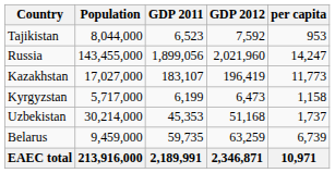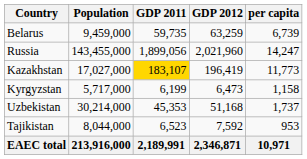 <table class="wikitable" style="text-align:right">
 <tr>
 <th>Country</th>
 <th>Population</th>
 <th>GDP 2011</th>
 <th>GDP 2012</th>
 <th>per capita</th>
 </tr>
 <tr>
-<td align="left">Tajikistan</td>
-<td>8,044,000</td>
-<td>6,523</td>
-<td>7,592</td>
-<td>953</td>
+<td align="left">Belarus</td>
+<td>9,459,000</td>
+<td>59,735</td>
+<td>63,259</td>
+<td>6,739</td>
 </tr>
 <tr>
 <td align="left">Russia</td>
 <td>143,455,000</td>
 <td>1,899,056</td>
 <td>2,021,960</td>
 <td>14,247</td>
 </tr>
 <tr>
 <td align="left">Kazakhstan</td>
 <td>17,027,000</td>
-<td>183,107</td>
+<td style="background: gold;">183,107</td>
 <td>196,419</td>
 <td>11,773</td>
 </tr>
 <tr>
 <td align="left">Kyrgyzstan</td>
 <td>5,717,000</td>
 <td>6,199</td>
 <td>6,473</td>
 <td>1,158</td>
 </tr>
 <tr>
 <td align="left">Uzbekistan</td>
 <td>30,214,000</td>
 <td>45,353</td>
 <td>51,168</td>
 <td>1,737</td>
 </tr>
 <tr>
-<td align="left">Belarus</td>
-<td>9,459,000</td>
-<td>59,735</td>
-<td>63,259</td>
-<td>6,739</td>
+<td align="left">Tajikistan</td>
+<td>8,044,000</td>
+<td>6,523</td>
+<td>7,592</td>
+<td>953</td>
 </tr>
 <tr>
 <th>EAEC total</th>
 <th>213,916,000</th>
 <th>2,189,991</th>
 <th>2,346,871</th>
 <th>10,971</th>
 </tr>
 </table>
